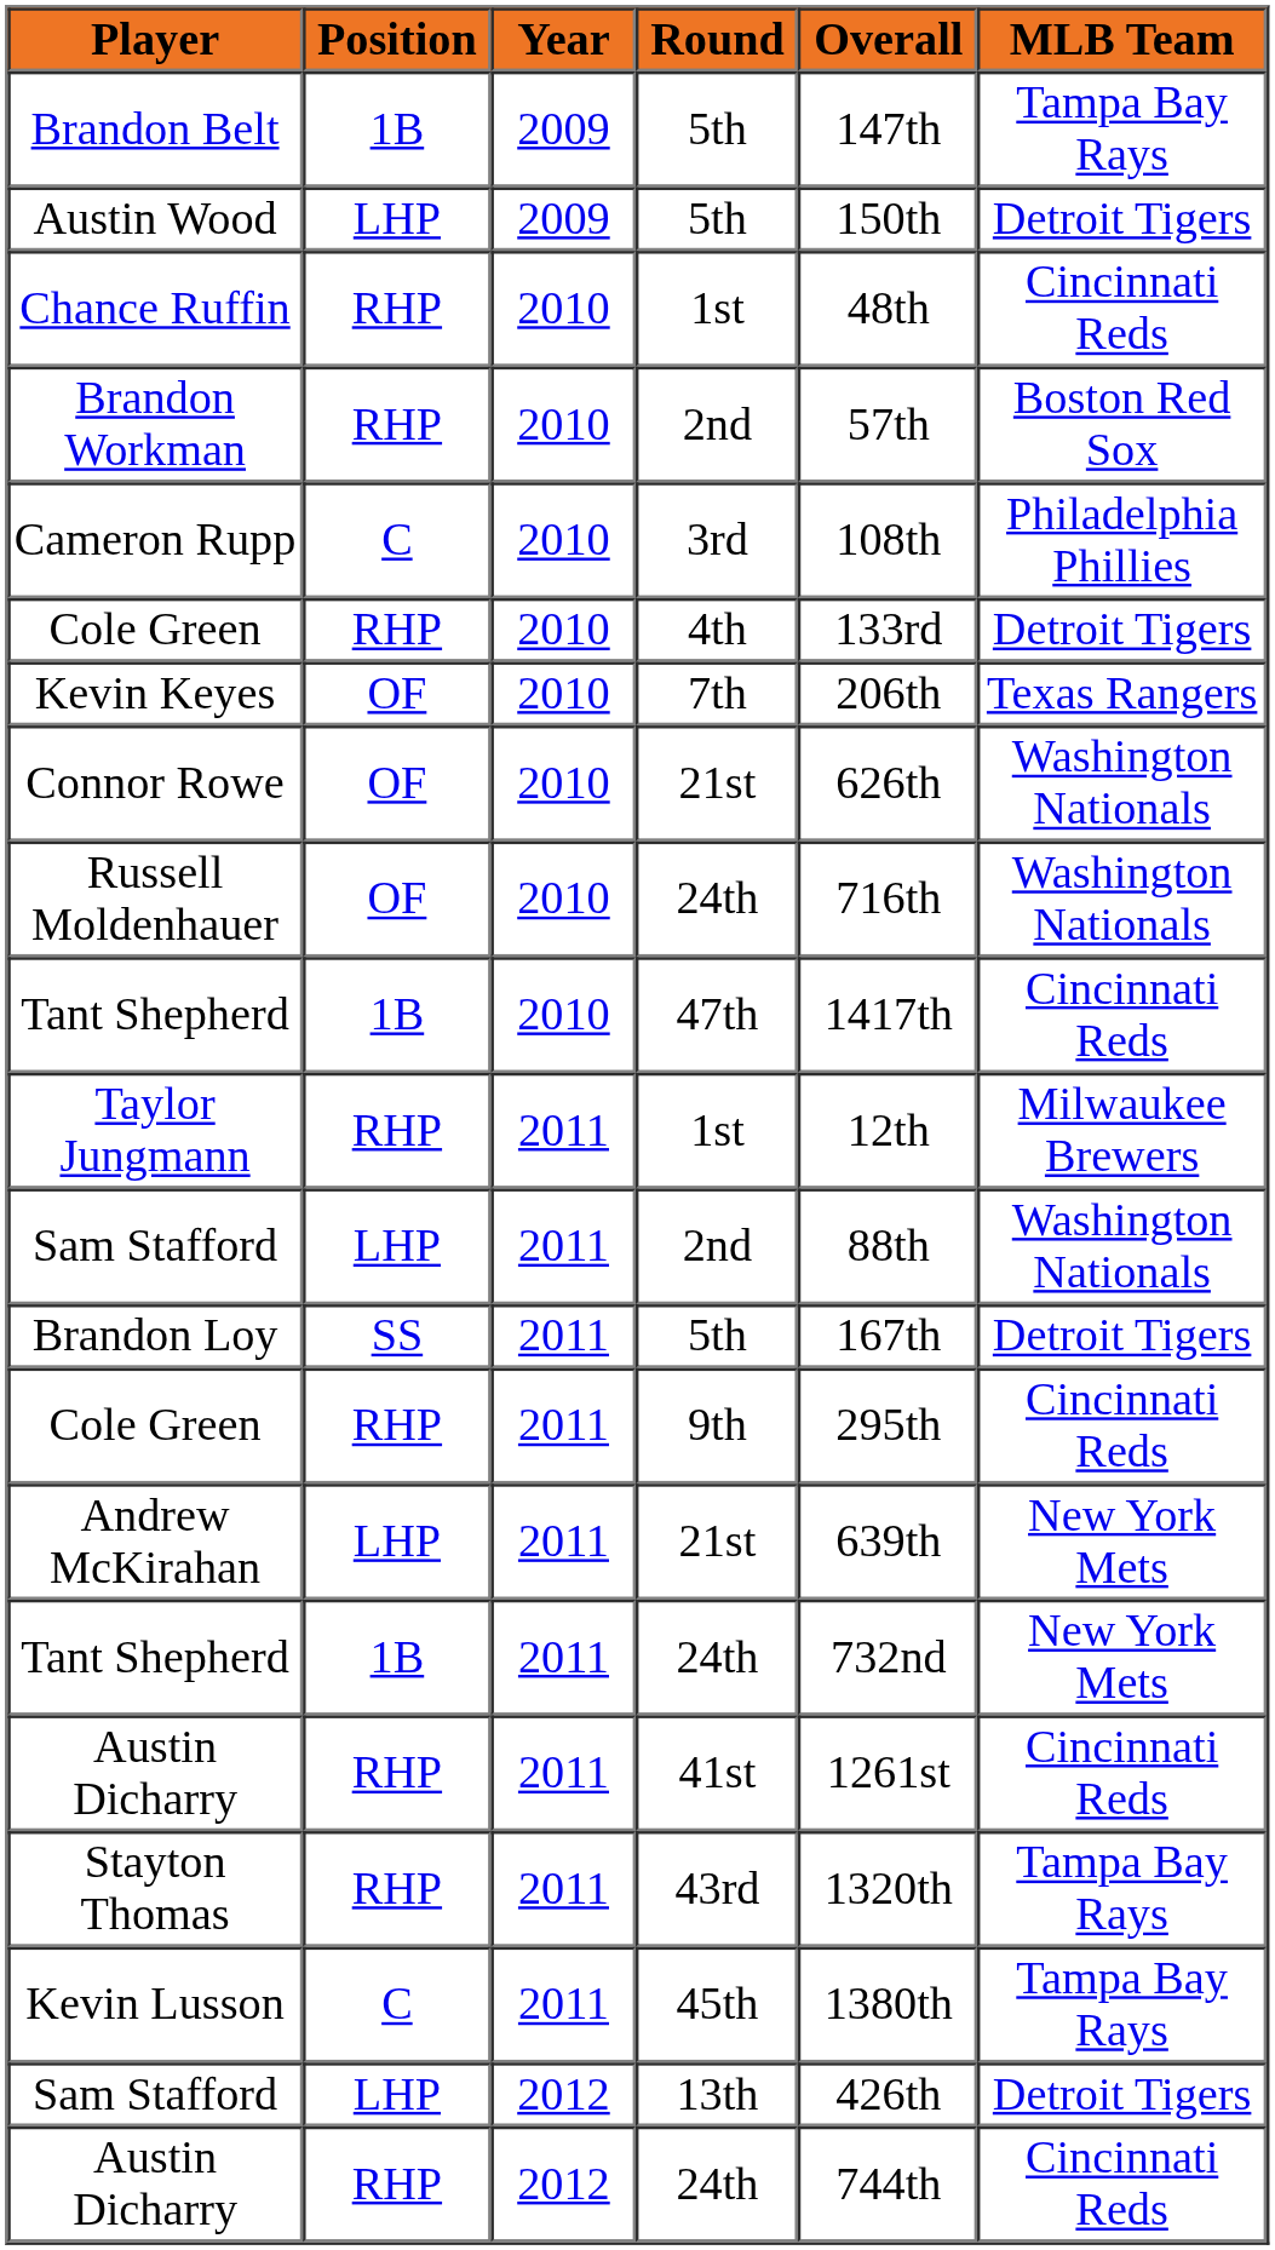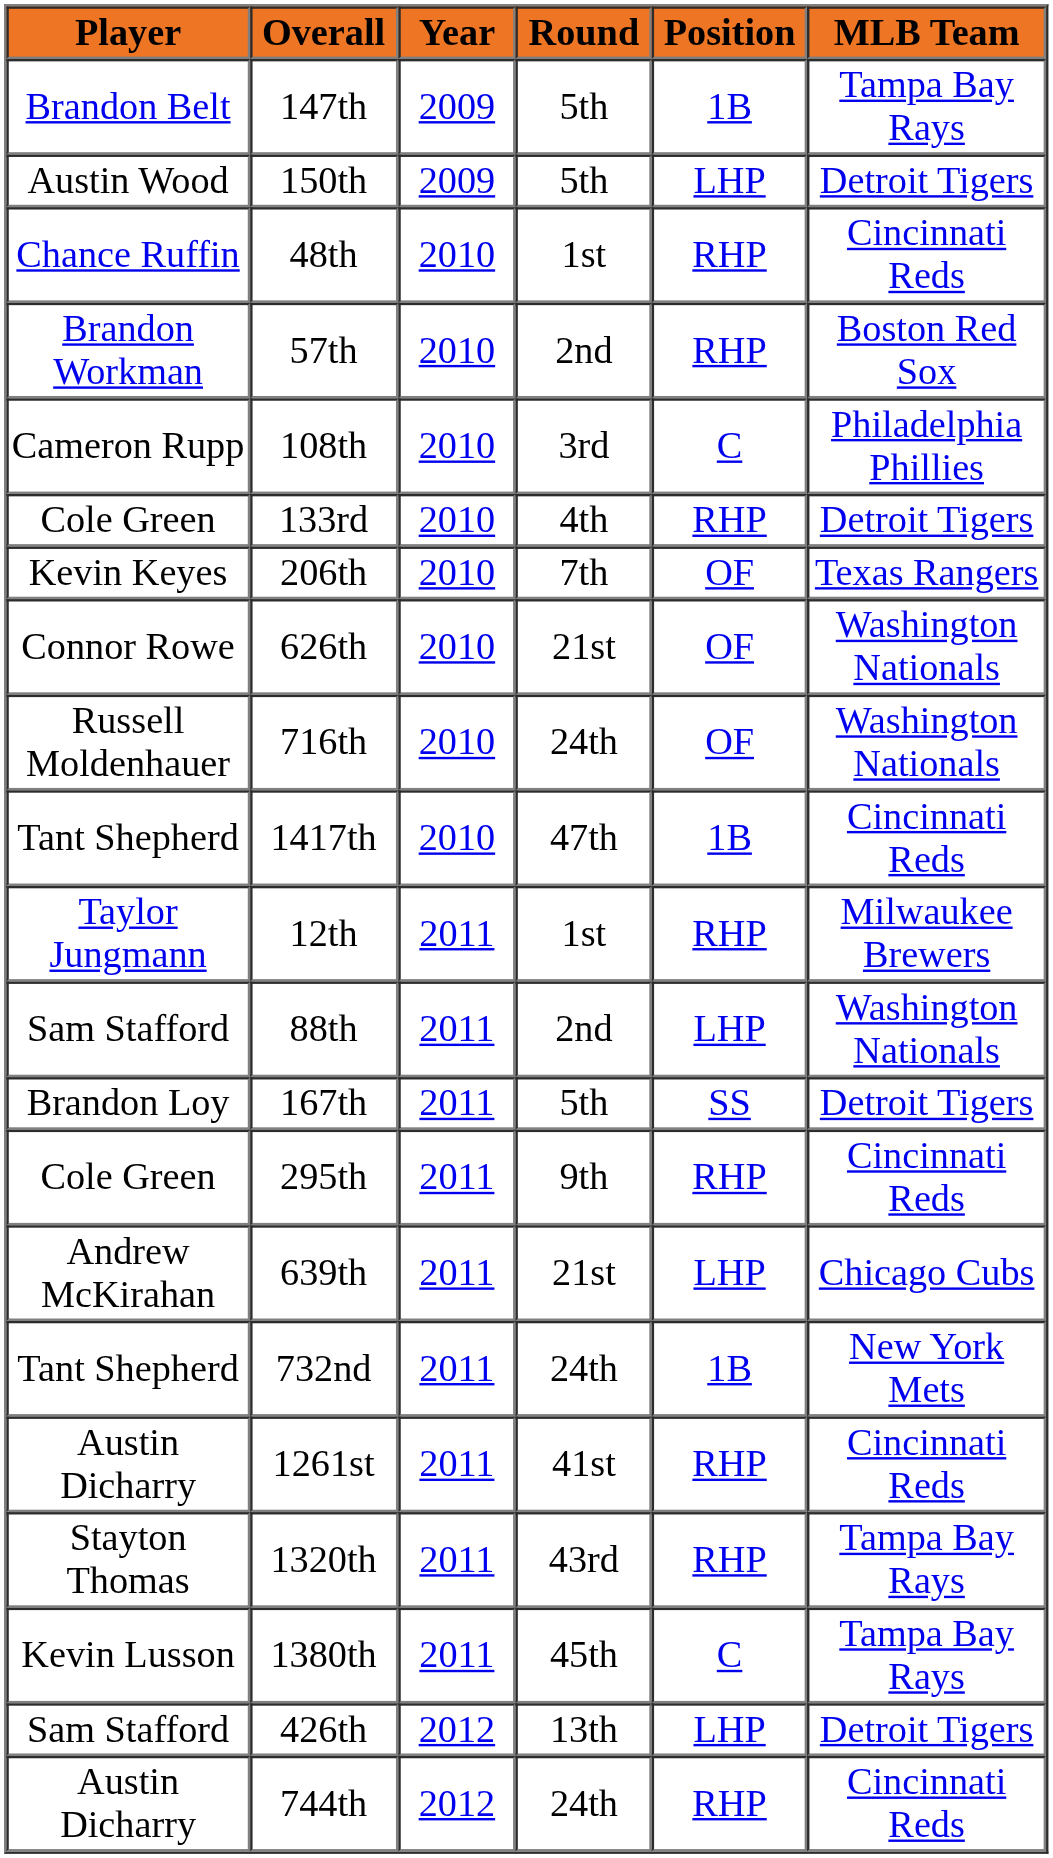 <table cellpadding="1" border="1" cellspacing="0" width="70%">
 <tr>
 <th bgcolor="#EE7524" width="20%"><span>Player</span></th>
-<th bgcolor="#EE7524" width="10%"><span>Position</span></th>
+<th bgcolor="#EE7524" width="10%"><span>Overall</span></th>
 <th bgcolor="#EE7524" width="10%"><span>Year</span></th>
 <th bgcolor="#EE7524" width="10%"><span>Round</span></th>
-<th bgcolor="#EE7524" width="10%"><span>Overall</span></th>
+<th bgcolor="#EE7524" width="10%"><span>Position</span></th>
 <th bgcolor="#EE7524" width="20%"><span>MLB Team</span></th>
 </tr>
 <tr align="center">
 <td><a href='#'>Brandon Belt</a></td>
-<td><a href='#'>1B</a></td>
+<td>147th</td>
 <td><a href='#'>2009</a></td>
 <td>5th</td>
-<td>147th</td>
+<td><a href='#'>1B</a></td>
 <td><a href='#'>Tampa Bay Rays</a></td>
 </tr>
 <tr align="center">
 <td>Austin Wood</td>
-<td><a href='#'>LHP</a></td>
+<td>150th</td>
 <td><a href='#'>2009</a></td>
 <td>5th</td>
-<td>150th</td>
+<td><a href='#'>LHP</a></td>
 <td><a href='#'>Detroit Tigers</a></td>
 </tr>
 <tr align="center">
 <td><a href='#'>Chance Ruffin</a></td>
-<td><a href='#'>RHP</a></td>
+<td>48th</td>
 <td><a href='#'>2010</a></td>
 <td>1st</td>
-<td>48th</td>
+<td><a href='#'>RHP</a></td>
 <td><a href='#'>Cincinnati Reds</a></td>
 </tr>
 <tr align="center">
 <td><a href='#'>Brandon Workman</a></td>
-<td><a href='#'>RHP</a></td>
+<td>57th</td>
 <td><a href='#'>2010</a></td>
 <td>2nd</td>
-<td>57th</td>
+<td><a href='#'>RHP</a></td>
 <td><a href='#'>Boston Red Sox</a></td>
 </tr>
 <tr align="center">
 <td>Cameron Rupp</td>
-<td><a href='#'>C</a></td>
+<td>108th</td>
 <td><a href='#'>2010</a></td>
 <td>3rd</td>
-<td>108th</td>
+<td><a href='#'>C</a></td>
 <td><a href='#'>Philadelphia Phillies</a></td>
 </tr>
 <tr align="center">
 <td>Cole Green</td>
-<td><a href='#'>RHP</a></td>
+<td>133rd</td>
 <td><a href='#'>2010</a></td>
 <td>4th</td>
-<td>133rd</td>
+<td><a href='#'>RHP</a></td>
 <td><a href='#'>Detroit Tigers</a></td>
 </tr>
 <tr align="center">
 <td>Kevin Keyes</td>
-<td><a href='#'>OF</a></td>
+<td>206th</td>
 <td><a href='#'>2010</a></td>
 <td>7th</td>
-<td>206th</td>
+<td><a href='#'>OF</a></td>
 <td><a href='#'>Texas Rangers</a></td>
 </tr>
 <tr align="center">
 <td>Connor Rowe</td>
-<td><a href='#'>OF</a></td>
+<td>626th</td>
 <td><a href='#'>2010</a></td>
 <td>21st</td>
-<td>626th</td>
+<td><a href='#'>OF</a></td>
 <td><a href='#'>Washington Nationals</a></td>
 </tr>
 <tr align="center">
 <td>Russell Moldenhauer</td>
-<td><a href='#'>OF</a></td>
+<td>716th</td>
 <td><a href='#'>2010</a></td>
 <td>24th</td>
-<td>716th</td>
+<td><a href='#'>OF</a></td>
 <td><a href='#'>Washington Nationals</a></td>
 </tr>
 <tr align="center">
 <td>Tant Shepherd</td>
-<td><a href='#'>1B</a></td>
+<td>1417th</td>
 <td><a href='#'>2010</a></td>
 <td>47th</td>
-<td>1417th</td>
+<td><a href='#'>1B</a></td>
 <td><a href='#'>Cincinnati Reds</a></td>
 </tr>
 <tr align="center">
 <td><a href='#'>Taylor Jungmann</a></td>
-<td><a href='#'>RHP</a></td>
+<td>12th</td>
 <td><a href='#'>2011</a></td>
 <td>1st</td>
-<td>12th</td>
+<td><a href='#'>RHP</a></td>
 <td><a href='#'>Milwaukee Brewers</a></td>
 </tr>
 <tr align="center">
 <td>Sam Stafford</td>
-<td><a href='#'>LHP</a></td>
+<td>88th</td>
 <td><a href='#'>2011</a></td>
 <td>2nd</td>
-<td>88th</td>
+<td><a href='#'>LHP</a></td>
 <td><a href='#'>Washington Nationals</a></td>
 </tr>
 <tr align="center">
 <td>Brandon Loy</td>
-<td><a href='#'>SS</a></td>
+<td>167th</td>
 <td><a href='#'>2011</a></td>
 <td>5th</td>
-<td>167th</td>
+<td><a href='#'>SS</a></td>
 <td><a href='#'>Detroit Tigers</a></td>
 </tr>
 <tr align="center">
 <td>Cole Green</td>
-<td><a href='#'>RHP</a></td>
+<td>295th</td>
 <td><a href='#'>2011</a></td>
 <td>9th</td>
-<td>295th</td>
+<td><a href='#'>RHP</a></td>
 <td><a href='#'>Cincinnati Reds</a></td>
 </tr>
 <tr align="center">
 <td>Andrew McKirahan</td>
-<td><a href='#'>LHP</a></td>
+<td>639th</td>
 <td><a href='#'>2011</a></td>
 <td>21st</td>
-<td>639th</td>
-<td><a href='#'>New York Mets</a></td>
+<td><a href='#'>LHP</a></td>
+<td><a href='#'>Chicago Cubs</a></td>
 </tr>
 <tr align="center">
 <td>Tant Shepherd</td>
-<td><a href='#'>1B</a></td>
+<td>732nd</td>
 <td><a href='#'>2011</a></td>
 <td>24th</td>
-<td>732nd</td>
+<td><a href='#'>1B</a></td>
 <td><a href='#'>New York Mets</a></td>
 </tr>
 <tr align="center">
 <td>Austin Dicharry</td>
-<td><a href='#'>RHP</a></td>
+<td>1261st</td>
 <td><a href='#'>2011</a></td>
 <td>41st</td>
-<td>1261st</td>
+<td><a href='#'>RHP</a></td>
 <td><a href='#'>Cincinnati Reds</a></td>
 </tr>
 <tr align="center">
 <td>Stayton Thomas</td>
-<td><a href='#'>RHP</a></td>
+<td>1320th</td>
 <td><a href='#'>2011</a></td>
 <td>43rd</td>
-<td>1320th</td>
+<td><a href='#'>RHP</a></td>
 <td><a href='#'>Tampa Bay Rays</a></td>
 </tr>
 <tr align="center">
 <td>Kevin Lusson</td>
-<td><a href='#'>C</a></td>
+<td>1380th</td>
 <td><a href='#'>2011</a></td>
 <td>45th</td>
-<td>1380th</td>
+<td><a href='#'>C</a></td>
 <td><a href='#'>Tampa Bay Rays</a></td>
 </tr>
 <tr align="center">
 <td>Sam Stafford</td>
-<td><a href='#'>LHP</a></td>
+<td>426th</td>
 <td><a href='#'>2012</a></td>
 <td>13th</td>
-<td>426th</td>
+<td><a href='#'>LHP</a></td>
 <td><a href='#'>Detroit Tigers</a></td>
 </tr>
 <tr align="center">
 <td>Austin Dicharry</td>
-<td><a href='#'>RHP</a></td>
+<td>744th</td>
 <td><a href='#'>2012</a></td>
 <td>24th</td>
-<td>744th</td>
+<td><a href='#'>RHP</a></td>
 <td><a href='#'>Cincinnati Reds</a></td>
 </tr>
 </table>
